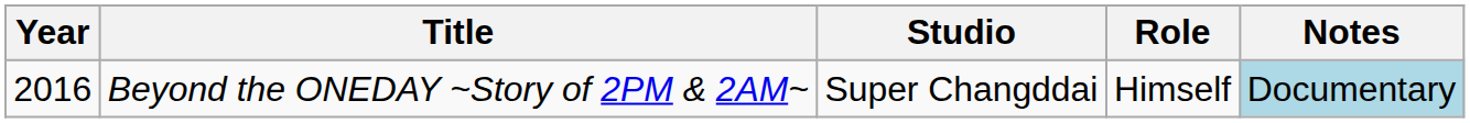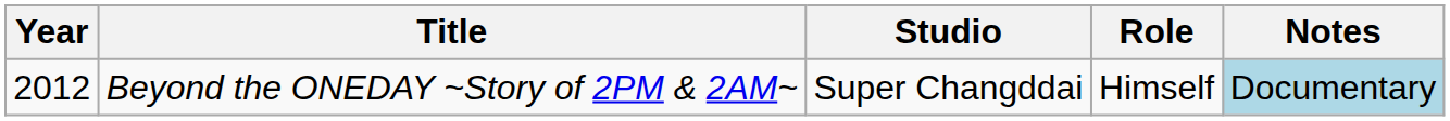 <table class="wikitable">
 <tr>
 <th>Year</th>
 <th>Title</th>
 <th>Studio</th>
 <th>Role</th>
 <th>Notes</th>
 </tr>
 <tr>
-<td>2016</td>
+<td>2012</td>
 <td><em>Beyond the ONEDAY ~Story of <a href='#'>2PM</a> & <a href='#'>2AM</a>~</em></td>
 <td>Super Changddai</td>
 <td>Himself</td>
 <td style="background: lightblue;">Documentary</td>
 </tr>
 </table>
